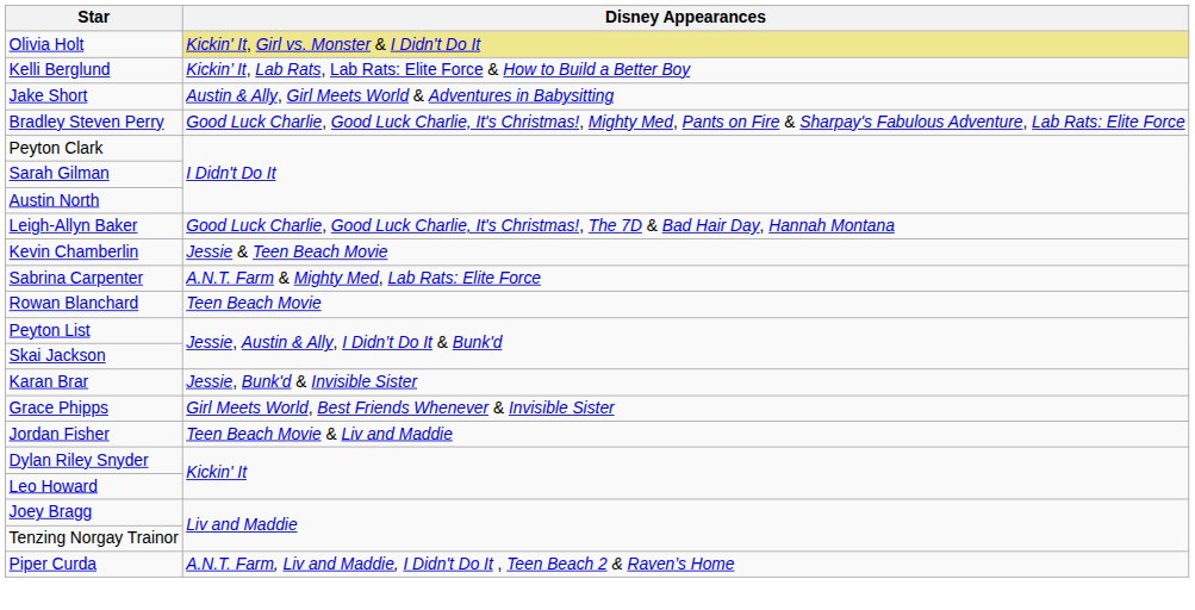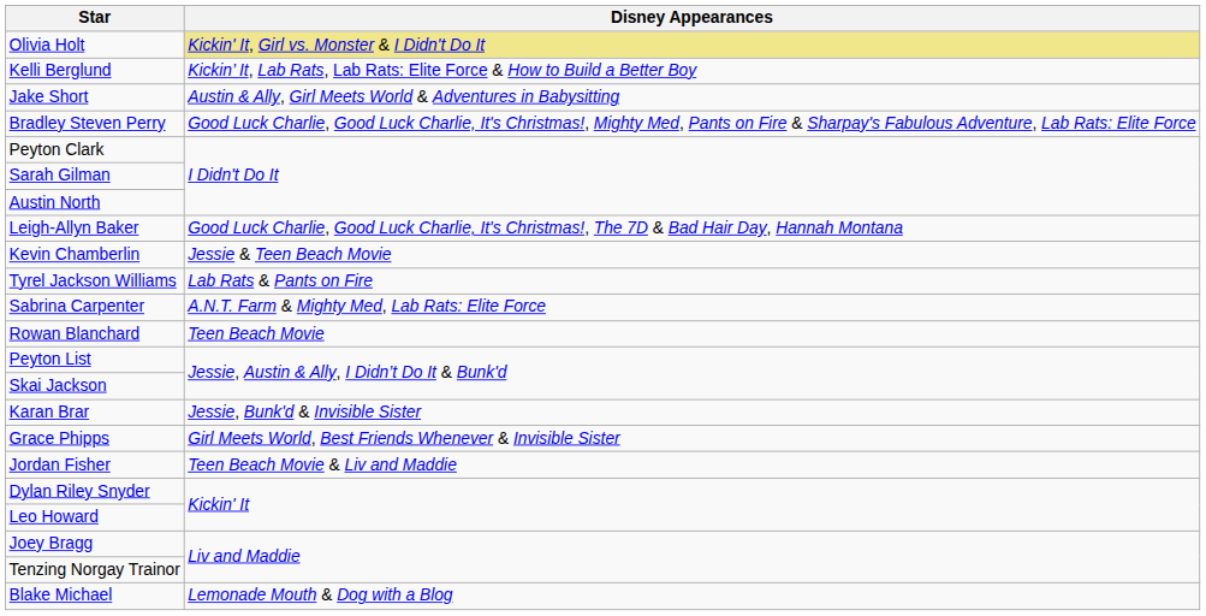 <table class="wikitable">
 <tr>
 <th>Star</th>
 <th>Disney Appearances</th>
 </tr>
 <tr>
 <td><a href='#'>Olivia Holt</a></td>
 <td style="background: khaki;"><em><a href='#'>Kickin' It</a></em>, <em><a href='#'>Girl vs. Monster</a></em> & <em><a href='#'>I Didn't Do It</a></em></td>
 </tr>
 <tr>
 <td><a href='#'>Kelli Berglund</a></td>
 <td><em><a href='#'>Kickin’ It</a></em>, <em><a href='#'>Lab Rats</a></em>, <a href='#'>Lab Rats: Elite Force</a> & <em><a href='#'>How to Build a Better Boy</a></em></td>
 </tr>
 <tr>
 <td><a href='#'>Jake Short</a></td>
 <td><em><a href='#'>Austin & Ally</a></em>, <em><a href='#'>Girl Meets World</a></em> & <em><a href='#'>Adventures in Babysitting</a></em></td>
 </tr>
 <tr>
 <td><a href='#'>Bradley Steven Perry</a></td>
 <td><em><a href='#'>Good Luck Charlie</a></em>, <em><a href='#'>Good Luck Charlie, It's Christmas!</a></em>, <em><a href='#'>Mighty Med</a></em>, <em><a href='#'>Pants on Fire</a></em> & <em><a href='#'>Sharpay's Fabulous Adventure</a></em>, <em><a href='#'>Lab Rats: Elite Force</a></em></td>
 </tr>
 <tr>
 <td>Peyton Clark</td>
 <td rowspan=3><em><a href='#'>I Didn't Do It</a></em></td>
 </tr>
 <tr>
 <td><a href='#'>Sarah Gilman</a></td>
 </tr>
 <tr>
 <td><a href='#'>Austin North</a></td>
 </tr>
 <tr>
 <td><a href='#'>Leigh-Allyn Baker</a></td>
 <td><em><a href='#'>Good Luck Charlie</a></em>, <em><a href='#'>Good Luck Charlie, It's Christmas!</a></em>, <em><a href='#'>The 7D</a></em> & <em><a href='#'>Bad Hair Day</a></em>, <em><a href='#'>Hannah Montana</a></em></td>
 </tr>
 <tr>
 <td><a href='#'>Kevin Chamberlin</a></td>
 <td><em><a href='#'>Jessie</a></em> & <em><a href='#'>Teen Beach Movie</a></em></td>
+</tr>
+<tr>
+<td><a href='#'>Tyrel Jackson Williams</a></td>
+<td><em><a href='#'>Lab Rats</a></em> & <em><a href='#'>Pants on Fire</a></em></td>
 </tr>
 <tr>
 <td><a href='#'>Sabrina Carpenter</a></td>
 <td><em><a href='#'>A.N.T. Farm</a></em> & <em><a href='#'>Mighty Med</a></em>, <em><a href='#'>Lab Rats: Elite Force</a></em></td>
 </tr>
 <tr>
 <td><a href='#'>Rowan Blanchard</a></td>
 <td><em><a href='#'>Teen Beach Movie</a></em></td>
 </tr>
 <tr>
 <td><a href='#'>Peyton List</a></td>
 <td rowspan="2"><em><a href='#'>Jessie</a></em>, <em><a href='#'>Austin & Ally</a></em>, <em><a href='#'>I Didn’t Do It</a></em> & <em><a href='#'>Bunk'd</a></em></td>
 </tr>
 <tr>
 <td><a href='#'>Skai Jackson</a></td>
 </tr>
 <tr>
 <td><a href='#'>Karan Brar</a></td>
 <td><em><a href='#'>Jessie</a></em>, <em><a href='#'>Bunk'd</a></em> & <em><a href='#'>Invisible Sister</a></em></td>
 </tr>
 <tr>
 <td><a href='#'>Grace Phipps</a></td>
 <td><em><a href='#'>Girl Meets World</a></em>, <em><a href='#'>Best Friends Whenever</a></em> & <em><a href='#'>Invisible Sister</a></em></td>
 </tr>
 <tr>
 <td><a href='#'>Jordan Fisher</a></td>
 <td><em><a href='#'>Teen Beach Movie</a></em>  & <em><a href='#'>Liv and Maddie</a></em></td>
 </tr>
 <tr>
 <td><a href='#'>Dylan Riley Snyder</a></td>
 <td rowspan=2><em><a href='#'>Kickin' It</a></em></td>
 </tr>
 <tr>
 <td><a href='#'>Leo Howard</a></td>
 </tr>
 <tr>
 <td><a href='#'>Joey Bragg</a></td>
 <td rowspan="2"><em><a href='#'>Liv and Maddie</a></em></td>
 </tr>
 <tr>
 <td>Tenzing Norgay Trainor</td>
 </tr>
 <tr>
-<td><a href='#'>Piper Curda</a></td>
-<td><em><a href='#'>A.N.T. Farm</a>, <a href='#'>Liv and Maddie</a>, <a href='#'>I Didn't Do It</a> </em>, <em><a href='#'>Teen Beach 2</a> & <a href='#'>Raven’s Home</a></td>
+<td><a href='#'>Blake Michael</a></td>
+<td><em><a href='#'>Lemonade Mouth</a></em> & <em><a href='#'>Dog with a Blog</a></em></td>
 </tr>
 </table>
